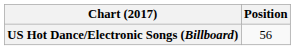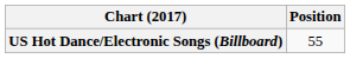 <table class="wikitable sortable plainrowheaders" style="text-align:center">
 <tr>
 <th scope="col">Chart (2017)</th>
 <th scope="col">Position</th>
 </tr>
 <tr>
 <th scope="row">US Hot Dance/Electronic Songs (<em>Billboard</em>)</th>
-<td>56</td>
+<td>55</td>
 </tr>
 </table>
